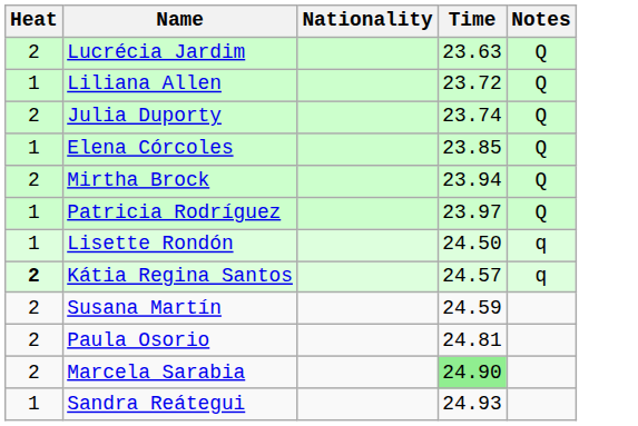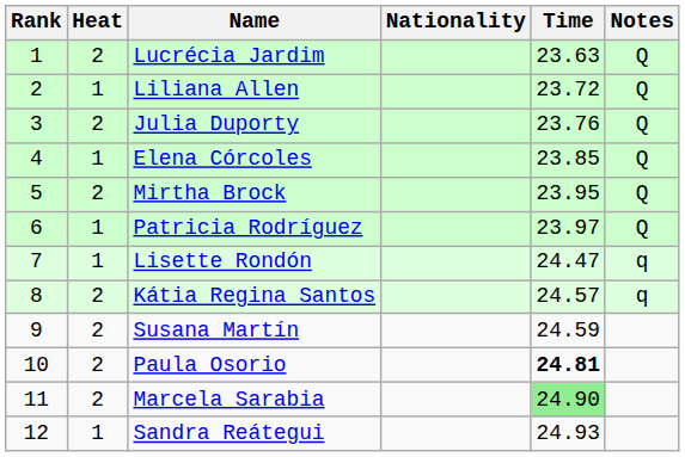 <table class="wikitable sortable" style="text-align:center;font-size:95%">
 <tr>
+<th>Rank</th>
 <th>Heat</th>
 <th>Name</th>
 <th>Nationality</th>
 <th>Time</th>
 <th>Notes</th>
 </tr>
 <tr bgcolor=ccffcc>
+<td>1</td>
 <td>2</td>
 <td align=left><a href='#'>Lucrécia Jardim</a></td>
 <td align=left></td>
 <td>23.63</td>
 <td>Q</td>
 </tr>
 <tr bgcolor=ccffcc>
+<td>2</td>
 <td>1</td>
 <td align=left><a href='#'>Liliana Allen</a></td>
 <td align=left></td>
 <td>23.72</td>
 <td>Q</td>
 </tr>
 <tr bgcolor=ccffcc>
+<td>3</td>
 <td>2</td>
 <td align=left><a href='#'>Julia Duporty</a></td>
 <td align=left></td>
-<td>23.74</td>
+<td>23.76</td>
 <td>Q</td>
 </tr>
 <tr bgcolor=ccffcc>
+<td>4</td>
 <td>1</td>
 <td align=left><a href='#'>Elena Córcoles</a></td>
 <td align=left></td>
 <td>23.85</td>
 <td>Q</td>
 </tr>
 <tr bgcolor=ccffcc>
+<td>5</td>
 <td>2</td>
 <td align=left><a href='#'>Mirtha Brock</a></td>
 <td align=left></td>
-<td>23.94</td>
+<td>23.95</td>
 <td>Q</td>
 </tr>
 <tr bgcolor=ccffcc>
+<td>6</td>
 <td>1</td>
 <td align=left><a href='#'>Patricia Rodríguez</a></td>
 <td align=left></td>
 <td>23.97</td>
 <td>Q</td>
 </tr>
 <tr bgcolor=ddffdd>
+<td>7</td>
 <td>1</td>
 <td align=left><a href='#'>Lisette Rondón</a></td>
 <td align=left></td>
-<td>24.50</td>
+<td>24.47</td>
 <td>q</td>
 </tr>
 <tr bgcolor=ddffdd>
-<td><strong>2</strong></td>
+<td>8</td>
+<td>2</td>
 <td align=left><a href='#'>Kátia Regina Santos</a></td>
 <td align=left></td>
 <td>24.57</td>
 <td>q</td>
 </tr>
 <tr>
+<td>9</td>
 <td>2</td>
 <td align=left><a href='#'>Susana Martín</a></td>
 <td align=left></td>
 <td>24.59</td>
 <td></td>
 </tr>
 <tr>
+<td>10</td>
 <td>2</td>
 <td align=left><a href='#'>Paula Osorio</a></td>
 <td align=left></td>
-<td>24.81</td>
+<td><strong>24.81</strong></td>
 <td></td>
 </tr>
 <tr>
+<td>11</td>
 <td>2</td>
 <td align=left><a href='#'>Marcela Sarabia</a></td>
 <td align=left></td>
 <td style="background: lightgreen;">24.90</td>
 <td></td>
 </tr>
 <tr>
+<td>12</td>
 <td>1</td>
 <td align=left><a href='#'>Sandra Reátegui</a></td>
 <td align=left></td>
 <td>24.93</td>
 <td></td>
 </tr>
 </table>
